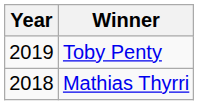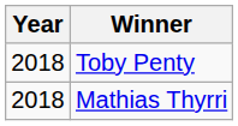 <table class="wikitable">
 <tr>
 <th>Year</th>
 <th>Winner</th>
 </tr>
 <tr>
-<td>2019</td>
+<td>2018</td>
 <td> <a href='#'>Toby Penty</a></td>
 </tr>
 <tr>
 <td>2018</td>
 <td> <a href='#'>Mathias Thyrri</a></td>
 </tr>
 </table>
